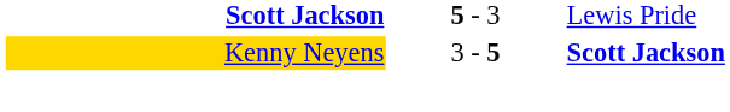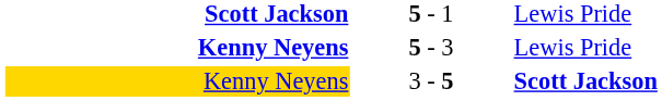 <table style="text-align:center">
 <tr>
 <th width=223></th>
 <th width=100></th>
 <th width=223></th>
 </tr>
 <tr>
 <td align=right><strong><a href='#'>Scott Jackson</a></strong> </td>
+<td><strong>5</strong> - 1</td>
+<td align=left> <a href='#'>Lewis Pride</a></td>
+</tr>
+<tr>
+<td align=right><strong><a href='#'>Kenny Neyens</a></strong> </td>
 <td><strong>5</strong> - 3</td>
 <td align=left> <a href='#'>Lewis Pride</a></td>
 </tr>
 <tr>
 <td align=right style="background: gold;"><a href='#'>Kenny Neyens</a> </td>
 <td>3 - <strong>5</strong></td>
 <td align=left> <strong><a href='#'>Scott Jackson</a></strong></td>
 </tr>
 </table>
